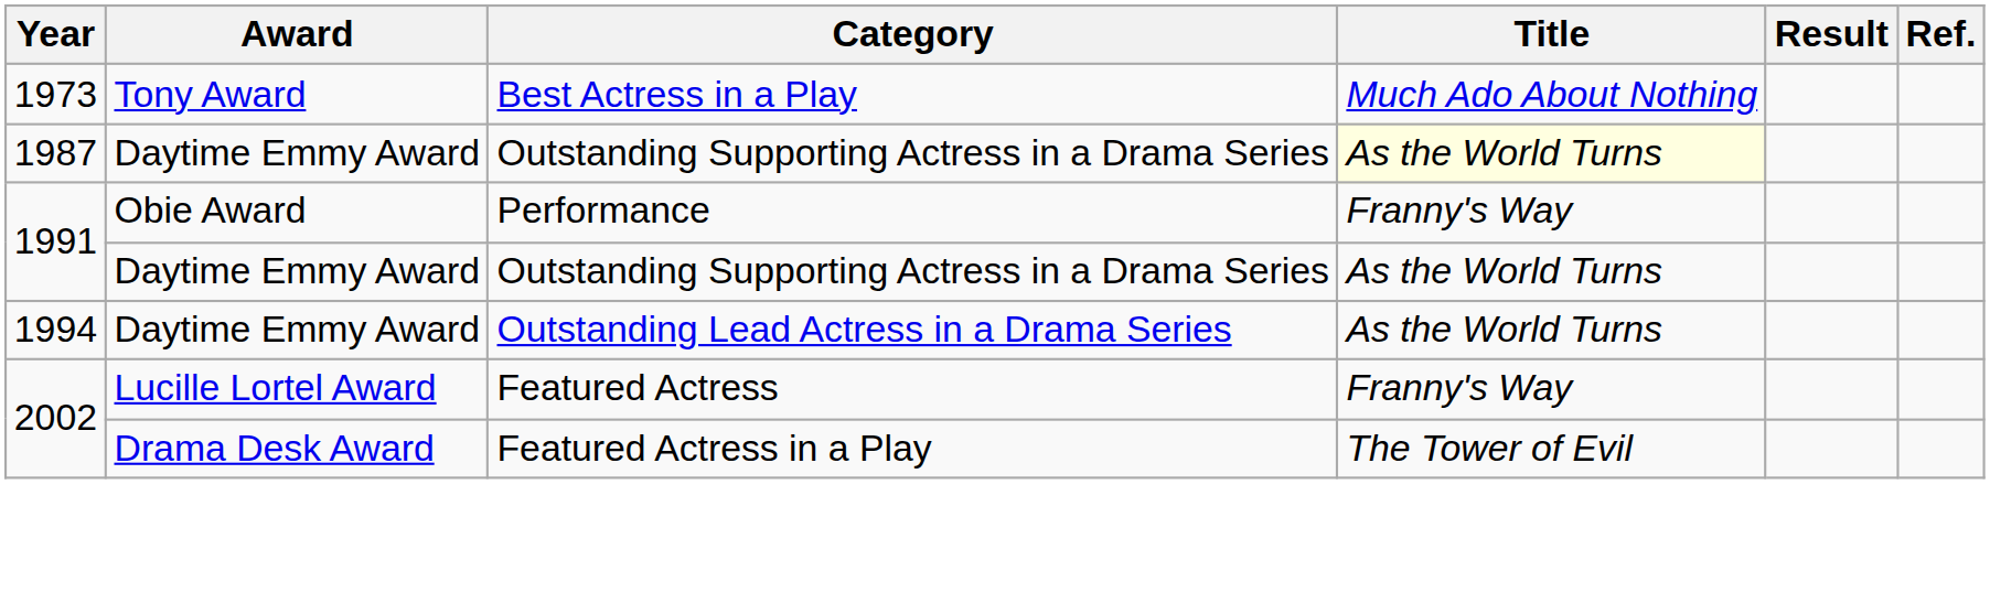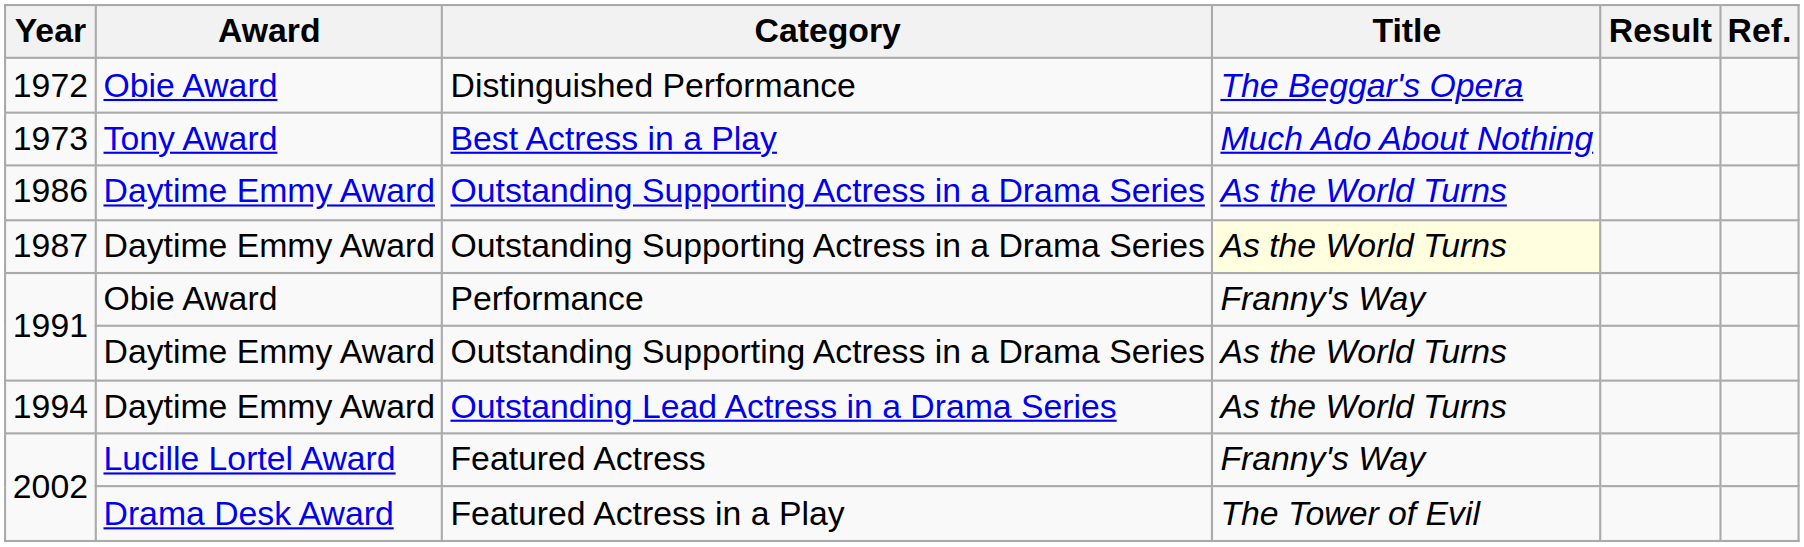 <table class="wikitable">
 <tr>
 <th>Year</th>
 <th>Award</th>
 <th>Category</th>
 <th>Title</th>
 <th>Result</th>
 <th>Ref.</th>
 </tr>
 <tr>
+<td>1972</td>
+<td><a href='#'>Obie Award</a></td>
+<td>Distinguished Performance</td>
+<td><em><a href='#'>The Beggar's Opera</a></em></td>
+<td></td>
+<td></td>
+</tr>
+<tr>
 <td>1973</td>
 <td><a href='#'>Tony Award</a></td>
 <td><a href='#'>Best Actress in a Play</a></td>
 <td><em><a href='#'>Much Ado About Nothing</a></em></td>
+<td></td>
+<td></td>
+</tr>
+<tr>
+<td>1986</td>
+<td><a href='#'>Daytime Emmy Award</a></td>
+<td><a href='#'>Outstanding Supporting Actress in a Drama Series</a></td>
+<td><em><a href='#'>As the World Turns</a></em></td>
 <td></td>
 <td></td>
 </tr>
 <tr>
 <td>1987</td>
 <td>Daytime Emmy Award</td>
 <td>Outstanding Supporting Actress in a Drama Series</td>
 <td style="background: lightyellow;"><em>As the World Turns</em></td>
 <td></td>
 <td></td>
 </tr>
 <tr>
 <td rowspan="2">1991</td>
 <td>Obie Award</td>
 <td>Performance</td>
 <td><em>Franny's Way</em></td>
 <td></td>
 <td></td>
 </tr>
 <tr>
 <td>Daytime Emmy Award</td>
 <td>Outstanding Supporting Actress in a Drama Series</td>
 <td><em>As the World Turns</em></td>
 <td></td>
 <td></td>
 </tr>
 <tr>
 <td>1994</td>
 <td>Daytime Emmy Award</td>
 <td><a href='#'>Outstanding Lead Actress in a Drama Series</a></td>
 <td><em>As the World Turns</em></td>
 <td></td>
 <td></td>
 </tr>
 <tr>
 <td rowspan="2">2002</td>
 <td><a href='#'>Lucille Lortel Award</a></td>
 <td>Featured Actress</td>
 <td><em>Franny's Way</em></td>
 <td></td>
 <td></td>
 </tr>
 <tr>
 <td><a href='#'>Drama Desk Award</a></td>
 <td>Featured Actress in a Play</td>
 <td><em>The Tower of Evil</em></td>
 <td></td>
 <td></td>
 </tr>
 </table>
